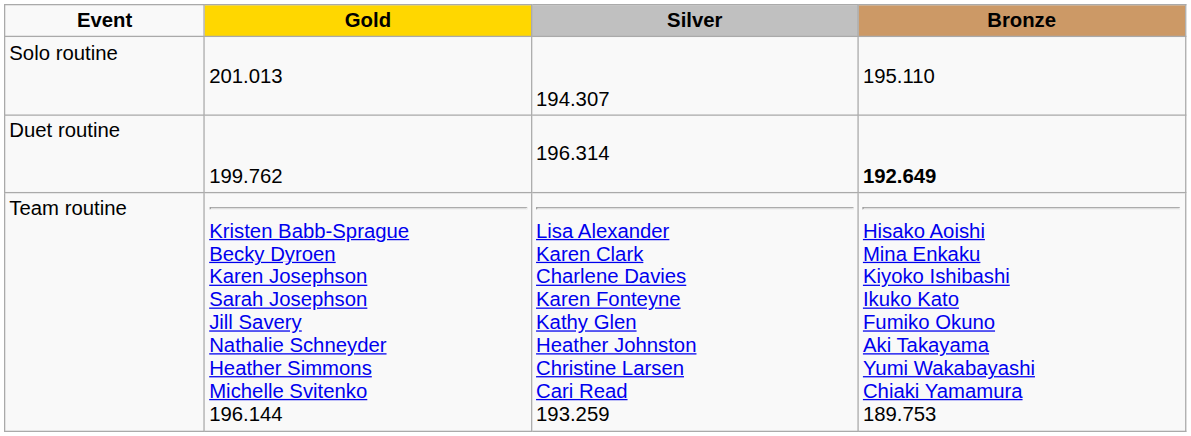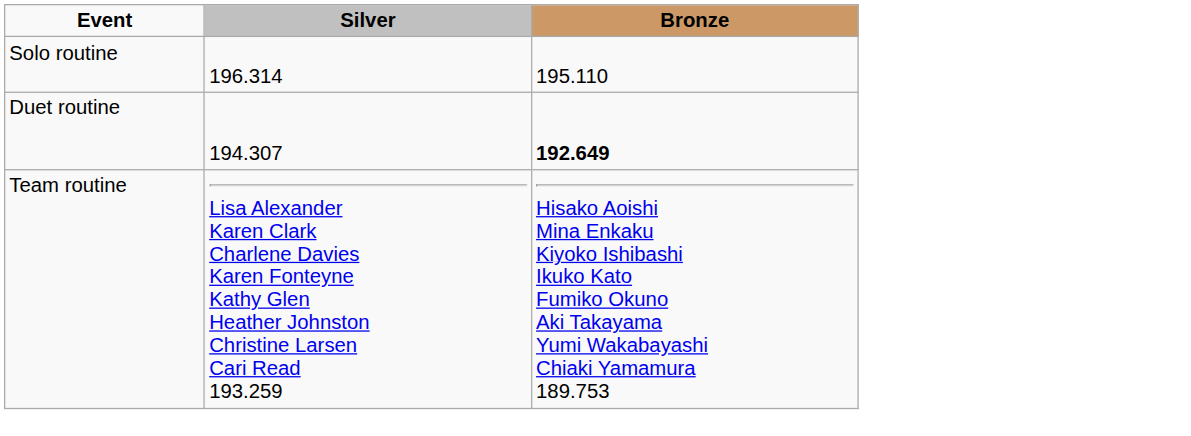 <table class="wikitable" style="text-align:left">
 <tr align="center">
 <td width=150><strong>Event</strong></td>
-<td width=250 bgcolor=gold><strong>Gold</strong></td>
 <td width=250 bgcolor=silver><strong>Silver</strong></td>
 <td width=250 bgcolor=CC9966><strong>Bronze</strong></td>
 </tr>
 <tr valign="top">
 <td>Solo routine<br><div></div></td>
-<td><br> 201.013</td>
-<td><br><br> 194.307</td>
+<td><br> 196.314</td>
 <td><br> 195.110</td>
 </tr>
 <tr valign="top">
 <td>Duet routine<br><div></div></td>
-<td><br><br> 199.762</td>
-<td><br> 196.314</td>
+<td><br><br> 194.307</td>
 <td><strong><br><br> 192.649</strong></td>
 </tr>
 <tr valign="top">
 <td>Team routine<br><div></div></td>
-<td><hr><a href='#'>Kristen Babb-Sprague</a><br><a href='#'>Becky Dyroen</a><br><a href='#'>Karen Josephson</a><br><a href='#'>Sarah Josephson</a><br><a href='#'>Jill Savery</a><br><a href='#'>Nathalie Schneyder</a><br><a href='#'>Heather Simmons</a><br><a href='#'>Michelle Svitenko</a><br> 196.144</td>
 <td><hr><a href='#'>Lisa Alexander</a><br><a href='#'>Karen Clark</a><br><a href='#'>Charlene Davies</a><br><a href='#'>Karen Fonteyne</a><br><a href='#'>Kathy Glen</a><br><a href='#'>Heather Johnston</a><br><a href='#'>Christine Larsen</a><br><a href='#'>Cari Read</a><br> 193.259</td>
 <td><hr><a href='#'>Hisako Aoishi</a><br><a href='#'>Mina Enkaku</a><br><a href='#'>Kiyoko Ishibashi</a><br><a href='#'>Ikuko Kato</a><br><a href='#'>Fumiko Okuno</a><br><a href='#'>Aki Takayama</a><br><a href='#'>Yumi Wakabayashi</a><br><a href='#'>Chiaki Yamamura</a><br> 189.753</td>
 </tr>
 </table>
